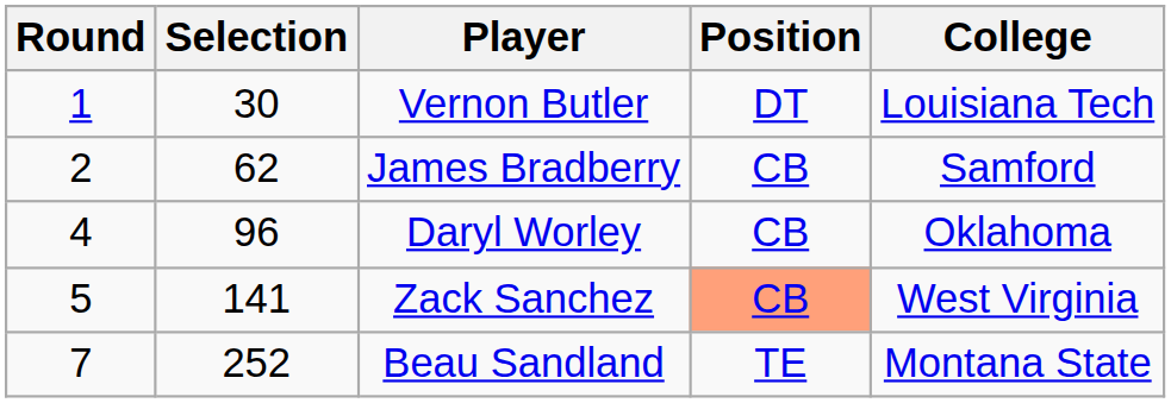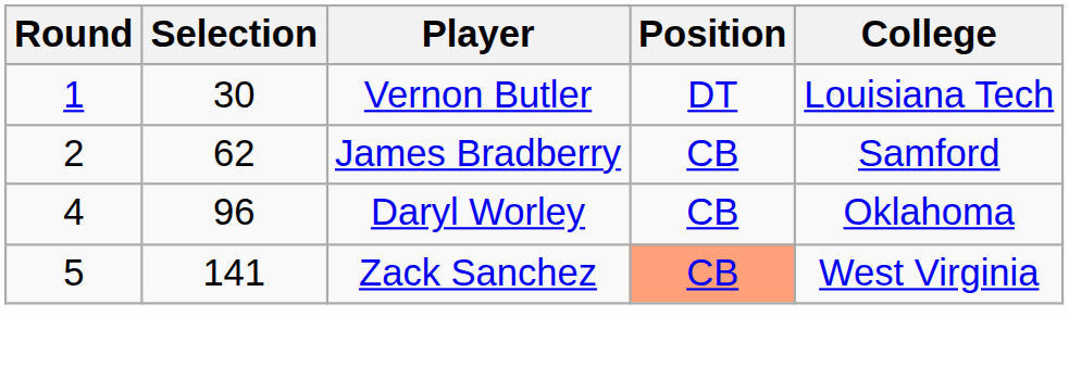 <table class="wikitable" style="text-align:center;">
 <tr>
 <th>Round</th>
 <th>Selection</th>
 <th>Player</th>
 <th>Position</th>
 <th>College</th>
 </tr>
 <tr>
 <td><a href='#'>1</a></td>
 <td>30</td>
 <td><a href='#'>Vernon Butler</a></td>
 <td><a href='#'>DT</a></td>
 <td><a href='#'>Louisiana Tech</a></td>
 </tr>
 <tr>
 <td>2</td>
 <td>62</td>
 <td><a href='#'>James Bradberry</a></td>
 <td><a href='#'>CB</a></td>
 <td><a href='#'>Samford</a></td>
 </tr>
 <tr>
 <td>4</td>
 <td>96</td>
 <td><a href='#'>Daryl Worley</a></td>
 <td><a href='#'>CB</a></td>
 <td><a href='#'>Oklahoma</a></td>
 </tr>
 <tr>
 <td>5</td>
 <td>141</td>
 <td><a href='#'>Zack Sanchez</a></td>
 <td style="background: lightsalmon;"><a href='#'>CB</a></td>
 <td><a href='#'>West Virginia</a></td>
 </tr>
-<tr>
-<td>7</td>
-<td>252</td>
-<td><a href='#'>Beau Sandland</a></td>
-<td><a href='#'>TE</a></td>
-<td><a href='#'>Montana State</a></td>
-</tr>
 </table>
